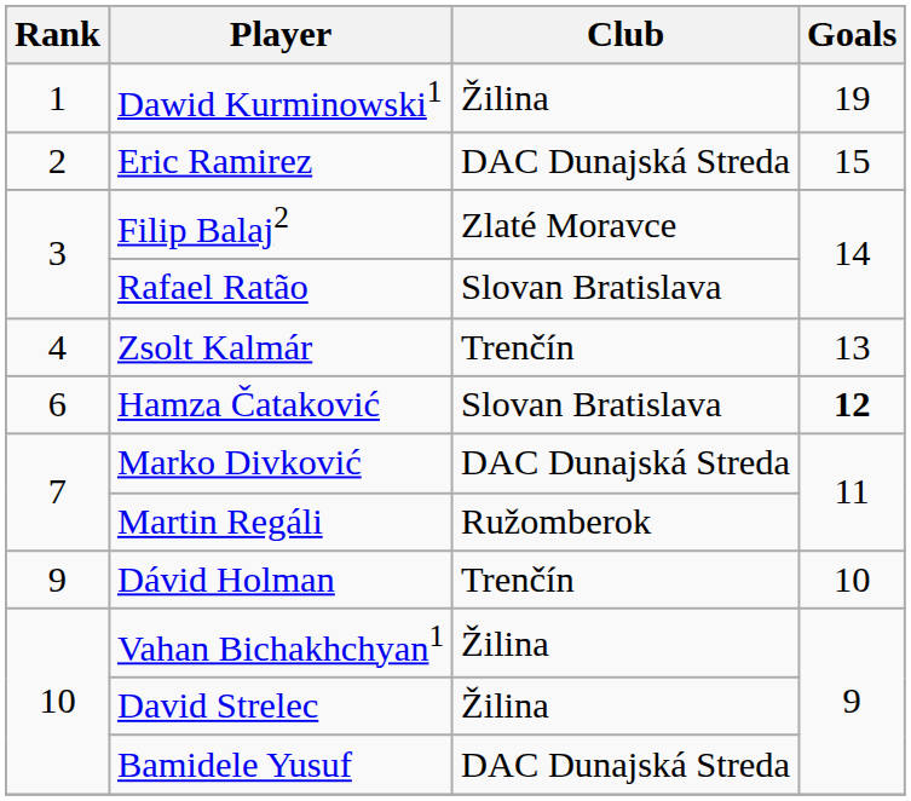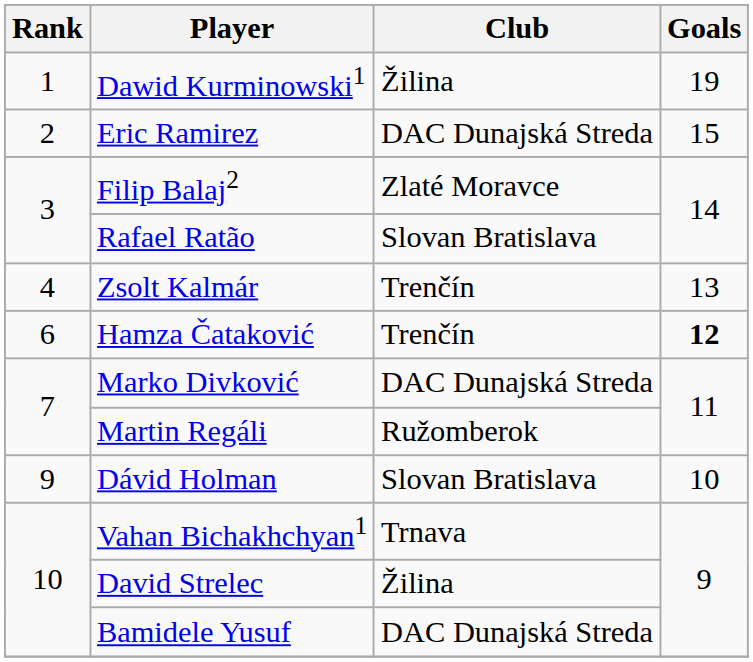 <table class="wikitable" style="text-align:center">
 <tr>
 <th>Rank</th>
 <th>Player</th>
 <th>Club</th>
 <th>Goals</th>
 </tr>
 <tr>
 <td>1</td>
 <td align="left"> <a href='#'>Dawid Kurminowski</a><sup>1</sup></td>
 <td align="left">Žilina</td>
 <td>19</td>
 </tr>
 <tr>
 <td>2</td>
 <td align="left"> <a href='#'>Eric Ramirez</a></td>
 <td align="left">DAC Dunajská Streda</td>
 <td>15</td>
 </tr>
 <tr>
 <td rowspan="2">3</td>
 <td align="left"> <a href='#'>Filip Balaj</a><sup>2</sup></td>
 <td align="left">Zlaté Moravce</td>
 <td rowspan="2">14</td>
 </tr>
 <tr>
 <td align="left"> <a href='#'>Rafael Ratão</a></td>
 <td align="left">Slovan Bratislava</td>
 </tr>
 <tr>
 <td>4</td>
 <td align="left"> <a href='#'>Zsolt Kalmár</a></td>
 <td align="left">Trenčín</td>
 <td>13</td>
 </tr>
 <tr>
 <td>6</td>
 <td align="left"> <a href='#'>Hamza Čataković</a></td>
-<td align="left">Slovan Bratislava</td>
+<td align="left">Trenčín</td>
 <td><strong>12</strong></td>
 </tr>
 <tr>
 <td rowspan="2">7</td>
 <td align="left"> <a href='#'>Marko Divković</a></td>
 <td align="left">DAC Dunajská Streda</td>
 <td rowspan="2">11</td>
 </tr>
 <tr>
 <td align="left"> <a href='#'>Martin Regáli</a></td>
 <td align="left">Ružomberok</td>
 </tr>
 <tr>
 <td>9</td>
 <td align="left"> <a href='#'>Dávid Holman</a></td>
-<td align="left">Trenčín</td>
+<td align="left">Slovan Bratislava</td>
 <td>10</td>
 </tr>
 <tr>
 <td rowspan="3">10</td>
 <td align="left"> <a href='#'>Vahan Bichakhchyan</a><sup>1</sup></td>
-<td align="left">Žilina</td>
+<td align="left">Trnava</td>
 <td rowspan="3">9</td>
 </tr>
 <tr>
 <td align="left"> <a href='#'>David Strelec</a></td>
 <td align="left">Žilina</td>
 </tr>
 <tr>
 <td align="left"> <a href='#'>Bamidele Yusuf</a></td>
 <td align="left">DAC Dunajská Streda</td>
 </tr>
 <tr>
 </tr>
 </table>
